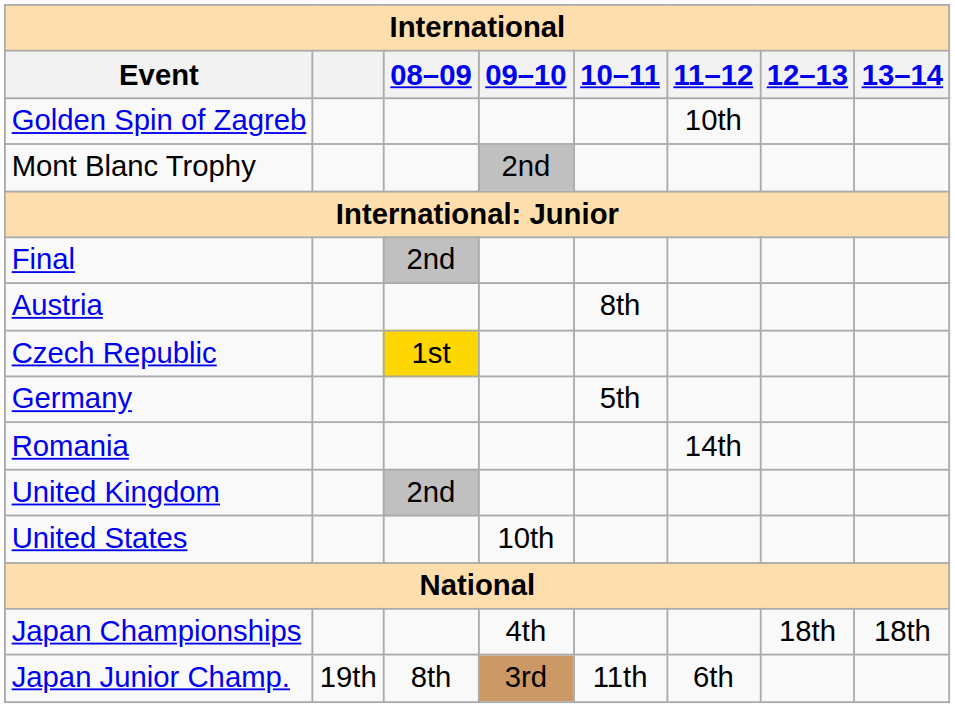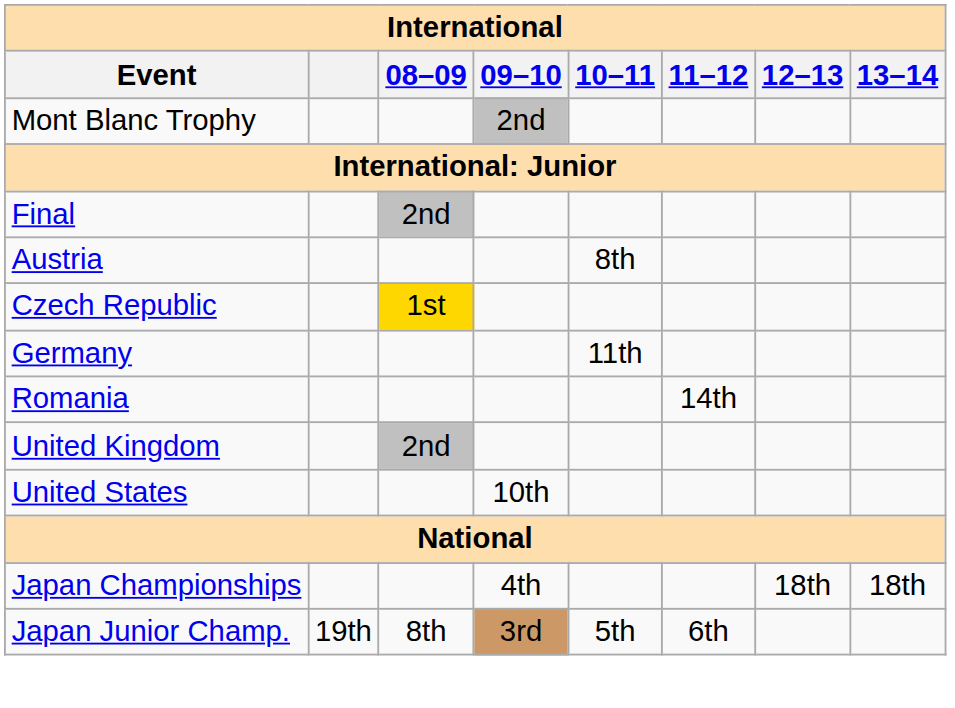 <table class="wikitable" style="text-align:center">
 <tr>
 <th colspan="8" style="background-color: #ffdead; " align="center">International</th>
 </tr>
 <tr>
 <th>Event</th>
 <th></th>
 <th><a href='#'>08–09</a></th>
 <th><a href='#'>09–10</a></th>
 <th><a href='#'>10–11</a></th>
 <th><a href='#'>11–12</a></th>
 <th><a href='#'>12–13</a></th>
 <th><a href='#'>13–14</a></th>
-</tr>
-<tr>
-<td align=left><a href='#'>Golden Spin of Zagreb</a></td>
-<td></td>
-<td></td>
-<td></td>
-<td></td>
-<td>10th</td>
-<td></td>
-<td></td>
 </tr>
 <tr>
 <td align=left>Mont Blanc Trophy</td>
 <td></td>
 <td></td>
 <td bgcolor=silver>2nd</td>
 <td></td>
 <td></td>
 <td></td>
 <td></td>
 </tr>
 <tr>
 <th colspan="8" style="background-color: #ffdead; " align="center">International: Junior</th>
 </tr>
 <tr>
 <td align=left> <a href='#'>Final</a></td>
 <td></td>
 <td bgcolor=silver>2nd</td>
 <td></td>
 <td></td>
 <td></td>
 <td></td>
 <td></td>
 </tr>
 <tr>
 <td align=left> <a href='#'>Austria</a></td>
 <td></td>
 <td></td>
 <td></td>
 <td>8th</td>
 <td></td>
 <td></td>
 <td></td>
 </tr>
 <tr>
 <td align=left> <a href='#'>Czech Republic</a></td>
 <td></td>
 <td bgcolor=gold>1st</td>
 <td></td>
 <td></td>
 <td></td>
 <td></td>
 <td></td>
 </tr>
 <tr>
 <td align=left> <a href='#'>Germany</a></td>
 <td></td>
 <td></td>
 <td></td>
-<td>5th</td>
+<td>11th</td>
 <td></td>
 <td></td>
 <td></td>
 </tr>
 <tr>
 <td align=left> <a href='#'>Romania</a></td>
 <td></td>
 <td></td>
 <td></td>
 <td></td>
 <td>14th</td>
 <td></td>
 <td></td>
 </tr>
 <tr>
 <td align=left> <a href='#'>United Kingdom</a></td>
 <td></td>
 <td bgcolor=silver>2nd</td>
 <td></td>
 <td></td>
 <td></td>
 <td></td>
 <td></td>
 </tr>
 <tr>
 <td align=left> <a href='#'>United States</a></td>
 <td></td>
 <td></td>
 <td>10th</td>
 <td></td>
 <td></td>
 <td></td>
 <td></td>
 </tr>
 <tr>
 <th colspan="8" style="background-color: #ffdead; " align="center">National</th>
 </tr>
 <tr>
 <td align=left><a href='#'>Japan Championships</a></td>
 <td></td>
 <td></td>
 <td>4th</td>
 <td></td>
 <td></td>
 <td>18th</td>
 <td>18th</td>
 </tr>
 <tr>
 <td align=left><a href='#'>Japan Junior Champ.</a></td>
 <td>19th</td>
 <td>8th</td>
 <td bgcolor=cc9966>3rd</td>
-<td>11th</td>
+<td>5th</td>
 <td>6th</td>
 <td></td>
 <td></td>
 </tr>
 </table>
